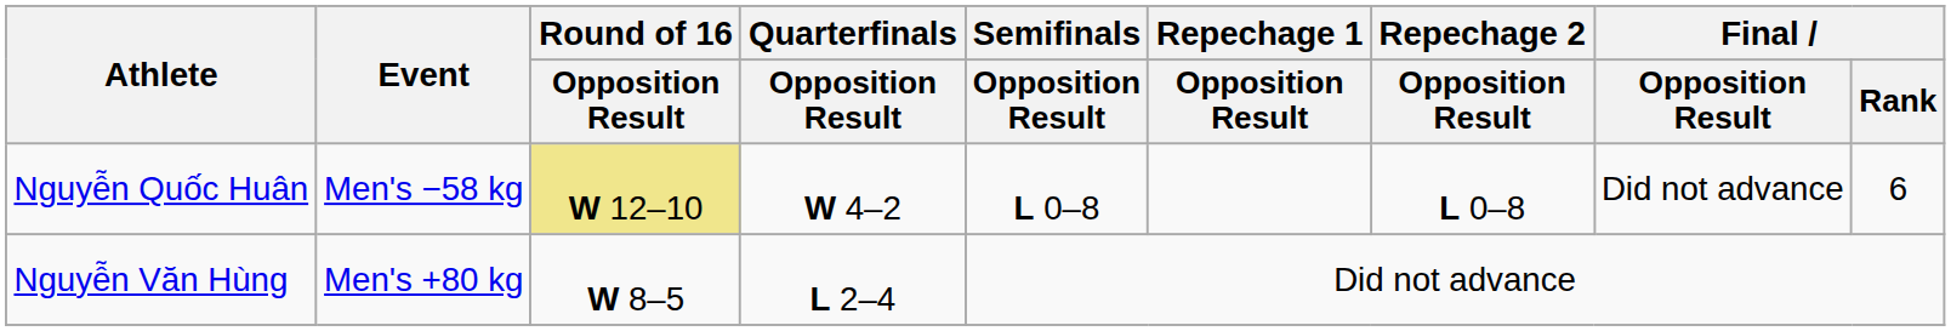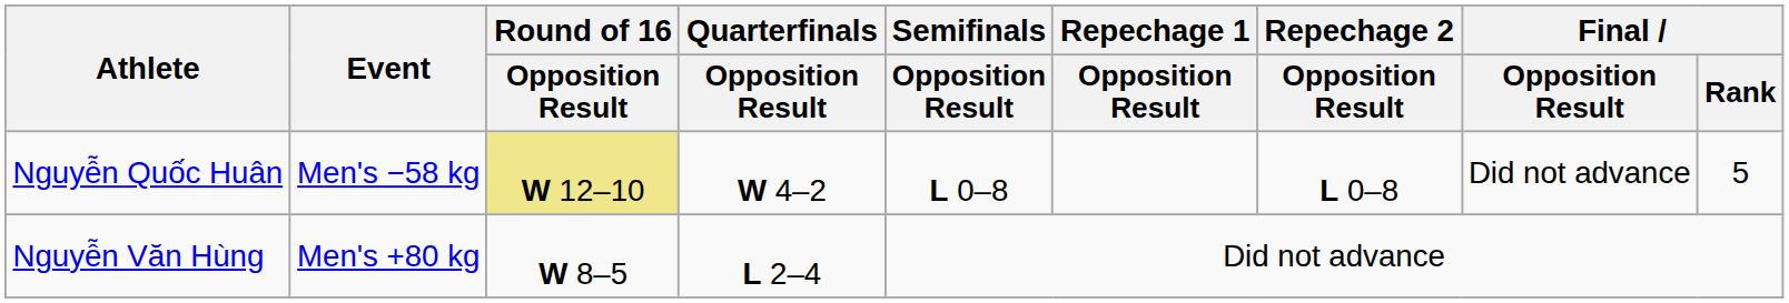 <table class="wikitable" style="font-size:90%;">
 <tr>
 <th rowspan=2>Athlete</th>
 <th rowspan=2>Event</th>
 <th>Round of 16</th>
 <th>Quarterfinals</th>
 <th>Semifinals</th>
 <th>Repechage 1</th>
 <th>Repechage 2</th>
 <th colspan=2>Final / </th>
 </tr>
 <tr style="font-size:95%">
 <th>Opposition<br>Result</th>
 <th>Opposition<br>Result</th>
 <th>Opposition<br>Result</th>
 <th>Opposition<br>Result</th>
 <th>Opposition<br>Result</th>
 <th>Opposition<br>Result</th>
 <th>Rank</th>
 </tr>
 <tr align=center>
 <td align=left><a href='#'>Nguyễn Quốc Huân</a></td>
 <td align=left><a href='#'>Men's −58 kg</a></td>
 <td style="background: khaki;"><br><strong>W</strong> 12–10</td>
 <td><br><strong>W</strong> 4–2</td>
 <td><br><strong>L</strong> 0–8</td>
 <td></td>
 <td><br><strong>L</strong> 0–8</td>
 <td>Did not advance</td>
-<td>6</td>
+<td>5</td>
 </tr>
 <tr align=center>
 <td align=left><a href='#'>Nguyễn Văn Hùng</a></td>
 <td align=left><a href='#'>Men's +80 kg</a></td>
 <td><br><strong>W</strong> 8–5</td>
 <td><br><strong>L</strong> 2–4</td>
 <td colspan=5>Did not advance</td>
 </tr>
 </table>
